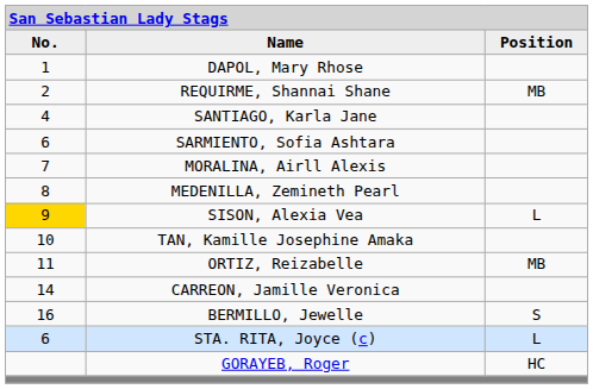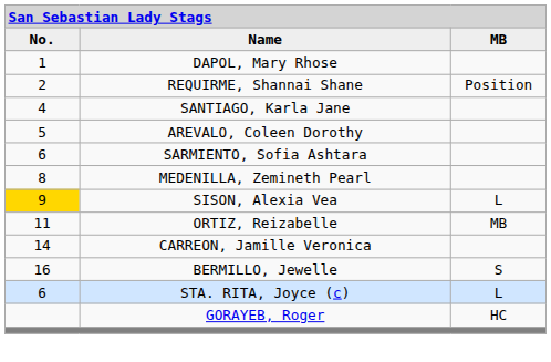 <table class='wikitable mw-collapsible mw-collapsed' style="text-align: center; width: 500px; border: none">
 <tr>
 <th style="background:#D4D4D4; text-align:left;" colspan=3><a href='#'>San Sebastian Lady Stags</a></th>
 </tr>
 <tr style="background:#EEEEEE; font-weight:bold;">
 <td width=10%>No.</td>
 <td width=50%>Name</td>
-<td width=10%>Position</td>
+<td>MB</td>
 </tr>
 <tr>
 <td>1</td>
 <td>DAPOL, Mary Rhose</td>
 <td></td>
 </tr>
 <tr>
 <td>2</td>
 <td>REQUIRME, Shannai Shane</td>
-<td>MB</td>
+<td width=10%>Position</td>
 </tr>
 <tr>
 <td>4</td>
 <td>SANTIAGO, Karla Jane</td>
 <td></td>
 </tr>
 <tr>
-<td>6</td>
-<td>SARMIENTO, Sofia Ashtara</td>
+<td>5</td>
+<td>AREVALO, Coleen Dorothy</td>
 <td></td>
 </tr>
 <tr>
-<td>7</td>
-<td>MORALINA, Airll Alexis</td>
+<td>6</td>
+<td>SARMIENTO, Sofia Ashtara</td>
 <td></td>
 </tr>
 <tr>
 <td>8</td>
 <td>MEDENILLA, Zemineth Pearl</td>
 <td></td>
 </tr>
 <tr>
 <td style="background: gold;">9</td>
 <td>SISON, Alexia Vea</td>
 <td>L</td>
-</tr>
-<tr>
-<td>10</td>
-<td>TAN, Kamille Josephine Amaka</td>
-<td></td>
 </tr>
 <tr>
 <td>11</td>
 <td>ORTIZ, Reizabelle</td>
 <td>MB</td>
 </tr>
 <tr>
 <td>14</td>
 <td>CARREON, Jamille Veronica</td>
 <td></td>
 </tr>
 <tr>
 <td>16</td>
 <td>BERMILLO, Jewelle</td>
 <td>S</td>
 </tr>
 <tr style="background:#D0E6FF;">
 <td>6</td>
 <td>STA. RITA, Joyce (<a href='#'>c</a>)</td>
 <td>L</td>
 </tr>
 <tr>
 <td></td>
 <td><a href='#'>GORAYEB, Roger</a></td>
 <td>HC</td>
 </tr>
 <tr>
 <th style='background: grey;' colspan=3></th>
 </tr>
 </table>
